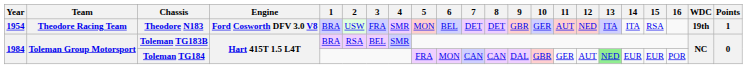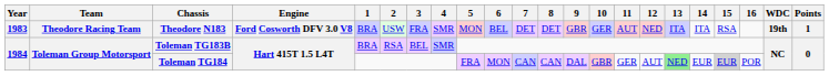 <table class="wikitable" style="text-align:center; font-size:85%">
 <tr>
 <th>Year</th>
 <th>Team</th>
 <th>Chassis</th>
 <th>Engine</th>
 <th>1</th>
 <th>2</th>
 <th>3</th>
 <th>4</th>
 <th>5</th>
 <th>6</th>
 <th>7</th>
 <th>8</th>
 <th>9</th>
 <th>10</th>
 <th>11</th>
 <th>12</th>
 <th>13</th>
 <th>14</th>
 <th>15</th>
 <th>16</th>
 <th>WDC</th>
 <th>Points</th>
 </tr>
 <tr>
-<th><a href='#'>1954</a></th>
+<th><a href='#'>1983</a></th>
 <th nowrap><a href='#'>Theodore Racing Team</a></th>
 <th nowrap><a href='#'>Theodore</a> <a href='#'>N183</a></th>
 <th nowrap><a href='#'>Ford</a> <a href='#'>Cosworth</a> DFV 3.0 <a href='#'>V8</a></th>
 <td style="background:#cfcfff;"><a href='#'>BRA</a><br></td>
 <td style="background:#dfffdf;"><a href='#'>USW</a><br></td>
 <td style="background:#cfcfff;"><a href='#'>FRA</a><br></td>
 <td style="background:#efcfff;"><a href='#'>SMR</a><br></td>
 <td style="background:#ffcfcf;"><a href='#'>MON</a><br></td>
 <td style="background:#cfcfff;"><a href='#'>BEL</a><br></td>
 <td style="background:#efcfff;"><a href='#'>DET</a><br></td>
 <td style="background:#efcfff;"><a href='#'>DET</a><br></td>
 <td style="background:#ffcfcf;"><a href='#'>GBR</a><br></td>
 <td style="background:#cfcfff;"><a href='#'>GER</a><br></td>
 <td style="background:#ffcfcf;"><a href='#'>AUT</a><br></td>
 <td style="background:#ffcfcf;"><a href='#'>NED</a><br></td>
 <td style="background:#cfcfff;"><a href='#'>ITA</a><br></td>
 <td><a href='#'>ITA</a></td>
 <td><a href='#'>RSA</a></td>
 <td></td>
 <th>19th</th>
 <th>1</th>
 </tr>
 <tr>
 <th rowspan=2><a href='#'>1984</a></th>
 <th rowspan=2 nowrap><a href='#'>Toleman Group Motorsport</a></th>
 <th nowrap><a href='#'>Toleman</a> <a href='#'>TG183B</a></th>
 <th rowspan=2 nowrap><a href='#'>Hart</a> 415T 1.5 L4T</th>
 <td style="background:#efcfff;"><a href='#'>BRA</a><br></td>
 <td style="background:#efcfff;"><a href='#'>RSA</a><br></td>
 <td style="background:#efcfff;"><a href='#'>BEL</a><br></td>
 <td style="background:#cfcfff;"><a href='#'>SMR</a><br></td>
 <td colspan=12></td>
 <th rowspan=2>NC</th>
 <th rowspan=2>0</th>
 </tr>
 <tr>
 <th nowrap><a href='#'>Toleman</a> <a href='#'>TG184</a></th>
 <td colspan=4></td>
 <td style="background:#efcfff;"><a href='#'>FRA</a><br></td>
 <td style="background:#efcfff;"><a href='#'>MON</a><br></td>
 <td style="background:#cfcfff;"><a href='#'>CAN</a><br></td>
 <td style="background:#efcfff;"><a href='#'>CAN</a><br></td>
 <td style="background:#efcfff;"><a href='#'>DAL</a><br></td>
 <td style="background:#ffcfcf;"><a href='#'>GBR</a><br></td>
 <td><a href='#'>GER</a></td>
 <td><a href='#'>AUT</a></td>
 <td style="background: lightgreen;"><a href='#'>NED</a></td>
 <td><a href='#'>EUR</a></td>
-<td><a href='#'>EUR</a></td>
+<td style="background: lightgrey;"><a href='#'>EUR</a></td>
 <td><a href='#'>POR</a></td>
 </tr>
 </table>
